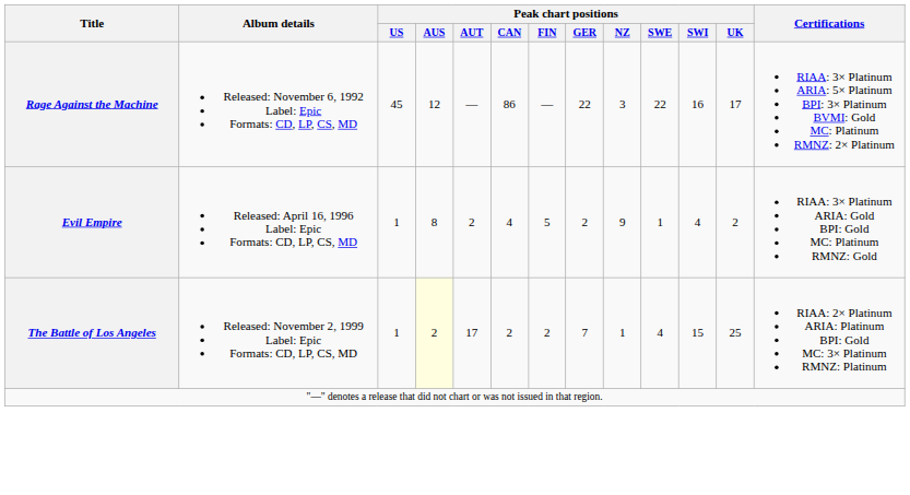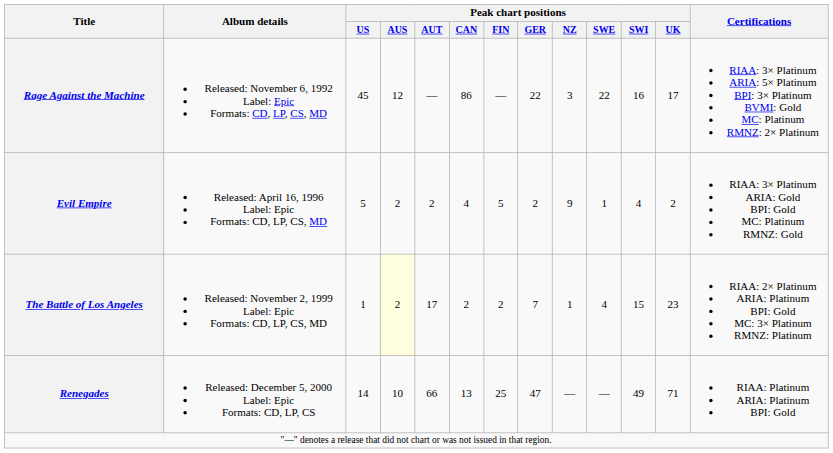 <table class="wikitable plainrowheaders" style="text-align:center;">
 <tr>
 <th scope="col" rowspan="2" style="width:14em;">Title</th>
 <th scope="col" rowspan="2" style="width:16em;">Album details</th>
 <th scope="col" colspan="10">Peak chart positions</th>
 <th scope="col" rowspan="2" style="width:12em;"><a href='#'>Certifications</a></th>
 </tr>
 <tr>
 <th scope="col" style="width:3em;font-size:90%;"><a href='#'>US</a><br></th>
 <th scope="col" style="width:3em;font-size:90%;"><a href='#'>AUS</a><br></th>
 <th scope="col" style="width:3em;font-size:90%;"><a href='#'>AUT</a><br></th>
 <th scope="col" style="width:3em;font-size:90%;"><a href='#'>CAN</a><br></th>
 <th scope="col" style="width:3em;font-size:90%;"><a href='#'>FIN</a><br></th>
 <th scope="col" style="width:3em;font-size:90%;"><a href='#'>GER</a><br></th>
 <th scope="col" style="width:3em;font-size:90%;"><a href='#'>NZ</a><br></th>
 <th scope="col" style="width:3em;font-size:90%;"><a href='#'>SWE</a><br></th>
 <th scope="col" style="width:3em;font-size:90%;"><a href='#'>SWI</a><br></th>
 <th scope="col" style="width:3em;font-size:90%;"><a href='#'>UK</a><br></th>
 </tr>
 <tr>
 <th scope="row"><em><a href='#'>Rage Against the Machine</a></em></th>
 <td><br><ul><li>Released: November 6, 1992</li><li>Label: <a href='#'>Epic</a></li><li>Formats: <a href='#'>CD</a>, <a href='#'>LP</a>, <a href='#'>CS</a>, <a href='#'>MD</a></li></ul></td>
 <td>45</td>
 <td>12</td>
 <td>—</td>
 <td>86</td>
 <td>—</td>
 <td>22</td>
 <td>3</td>
 <td>22</td>
 <td>16</td>
 <td>17</td>
 <td><br><ul><li><a href='#'>RIAA</a>: 3× Platinum</li><li><a href='#'>ARIA</a>: 5× Platinum</li><li><a href='#'>BPI</a>: 3× Platinum</li><li><a href='#'>BVMI</a>: Gold</li><li><a href='#'>MC</a>: Platinum</li><li><a href='#'>RMNZ</a>: 2× Platinum</li></ul></td>
 </tr>
 <tr>
 <th scope="row"><em><a href='#'>Evil Empire</a></em></th>
 <td><br><ul><li>Released: April 16, 1996</li><li>Label: Epic</li><li>Formats: CD, LP, CS, <a href='#'>MD</a></li></ul></td>
-<td>1</td>
-<td>8</td>
+<td>5</td>
+<td>2</td>
 <td>2</td>
 <td>4</td>
 <td>5</td>
 <td>2</td>
 <td>9</td>
 <td>1</td>
 <td>4</td>
 <td>2</td>
 <td><br><ul><li>RIAA: 3× Platinum</li><li>ARIA: Gold</li><li>BPI: Gold</li><li>MC: Platinum</li><li>RMNZ: Gold</li></ul></td>
 </tr>
 <tr>
 <th scope="row"><em><a href='#'>The Battle of Los Angeles</a></em></th>
 <td><br><ul><li>Released: November 2, 1999</li><li>Label: Epic</li><li>Formats: CD, LP, CS, MD</li></ul></td>
 <td>1</td>
 <td style="background: lightyellow;">2</td>
 <td>17</td>
 <td>2</td>
 <td>2</td>
 <td>7</td>
 <td>1</td>
 <td>4</td>
 <td>15</td>
+<td>23</td>
+<td><br><ul><li>RIAA: 2× Platinum</li><li>ARIA: Platinum</li><li>BPI: Gold</li><li>MC: 3× Platinum</li><li>RMNZ: Platinum</li></ul></td>
+</tr>
+<tr>
+<th scope="row"><em><a href='#'>Renegades</a></em></th>
+<td><br><ul><li>Released: December 5, 2000</li><li>Label: Epic</li><li>Formats: CD, LP, CS</li></ul></td>
+<td>14</td>
+<td>10</td>
+<td>66</td>
+<td>13</td>
 <td>25</td>
-<td><br><ul><li>RIAA: 2× Platinum</li><li>ARIA: Platinum</li><li>BPI: Gold</li><li>MC: 3× Platinum</li><li>RMNZ: Platinum</li></ul></td>
+<td>47</td>
+<td>—</td>
+<td>—</td>
+<td>49</td>
+<td>71</td>
+<td><br><ul><li>RIAA: Platinum</li><li>ARIA: Platinum</li><li>BPI: Gold</li></ul></td>
 </tr>
 <tr>
 <td align="center" colspan="13" style="font-size: 85%">"—" denotes a release that did not chart or was not issued in that region.</td>
 </tr>
 </table>
